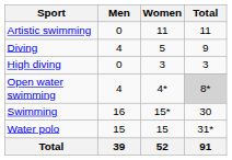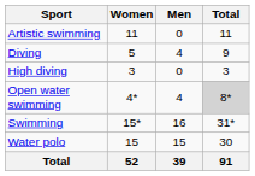 <table class="wikitable sortable" style="text-align:center;">
 <tr>
 <th width=130>Sport</th>
+<th width=55>Women</th>
 <th width=55>Men</th>
-<th width=55>Women</th>
 <th width=55>Total</th>
 </tr>
 <tr>
 <td align=left><a href='#'>Artistic swimming</a></td>
+<td>11</td>
 <td>0</td>
-<td>11</td>
 <td>11</td>
 </tr>
 <tr>
 <td align=left><a href='#'>Diving</a></td>
+<td>5</td>
 <td>4</td>
-<td>5</td>
 <td>9</td>
 </tr>
 <tr>
 <td align=left><a href='#'>High diving</a></td>
+<td>3</td>
 <td>0</td>
-<td>3</td>
 <td>3</td>
 </tr>
 <tr>
 <td align=left><a href='#'>Open water swimming</a></td>
+<td>4*</td>
 <td>4</td>
-<td>4*</td>
 <td style="background: lightgrey;">8*</td>
 </tr>
 <tr>
 <td align=left><a href='#'>Swimming</a></td>
+<td>15*</td>
 <td>16</td>
-<td>15*</td>
-<td>30</td>
+<td>31*</td>
 </tr>
 <tr>
 <td align=left><a href='#'>Water polo</a></td>
 <td>15</td>
 <td>15</td>
-<td>31*</td>
+<td>30</td>
 </tr>
 <tr>
 <th>Total</th>
+<th>52</th>
 <th>39</th>
-<th>52</th>
 <th><strong>91</strong></th>
 </tr>
 </table>
